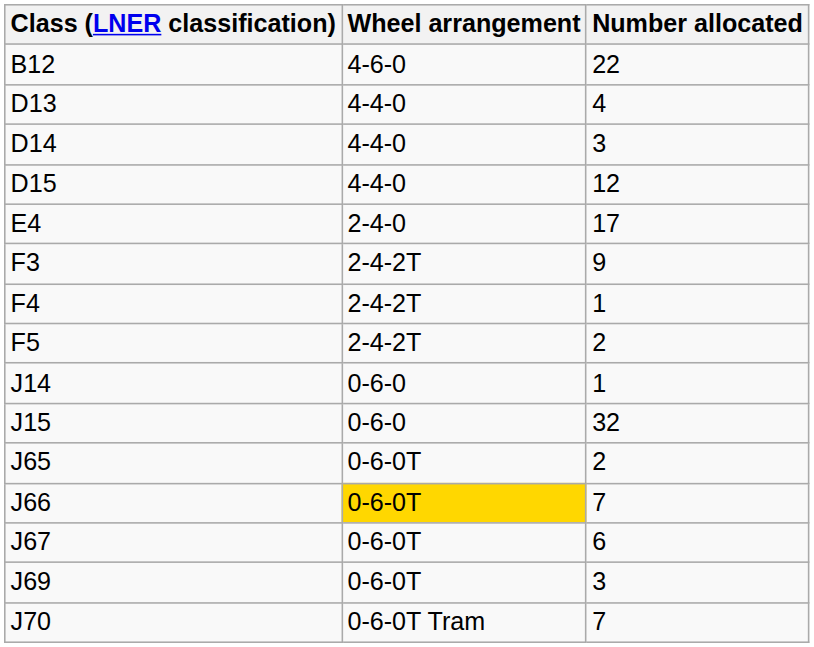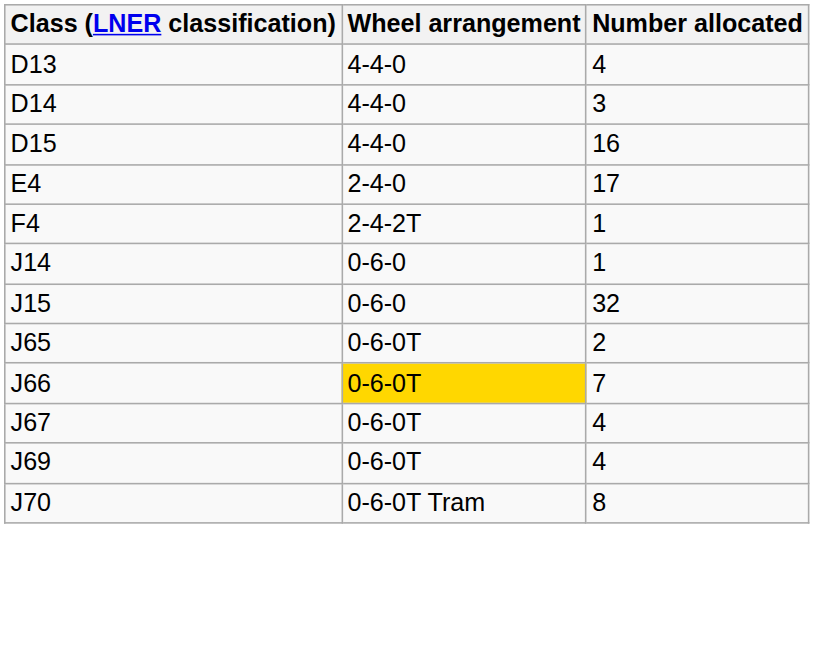 <table class="wikitable sortable">
 <tr>
 <th>Class (<a href='#'>LNER</a> classification)</th>
 <th>Wheel arrangement</th>
 <th>Number allocated</th>
-</tr>
-<tr>
-<td>B12</td>
-<td>4-6-0</td>
-<td>22</td>
 </tr>
 <tr>
 <td>D13</td>
 <td>4-4-0</td>
 <td>4</td>
 </tr>
 <tr>
 <td>D14</td>
 <td>4-4-0</td>
 <td>3</td>
 </tr>
 <tr>
 <td>D15</td>
 <td>4-4-0</td>
-<td>12</td>
+<td>16</td>
 </tr>
 <tr>
 <td>E4</td>
 <td>2-4-0</td>
 <td>17</td>
 </tr>
 <tr>
-<td>F3</td>
-<td>2-4-2T</td>
-<td>9</td>
-</tr>
-<tr>
 <td>F4</td>
 <td>2-4-2T</td>
 <td>1</td>
-</tr>
-<tr>
-<td>F5</td>
-<td>2-4-2T</td>
-<td>2</td>
 </tr>
 <tr>
 <td>J14</td>
 <td>0-6-0</td>
 <td>1</td>
 </tr>
 <tr>
 <td>J15</td>
 <td>0-6-0</td>
 <td>32</td>
 </tr>
 <tr>
 <td>J65</td>
 <td>0-6-0T</td>
 <td>2</td>
 </tr>
 <tr>
 <td>J66</td>
 <td style="background: gold;">0-6-0T</td>
 <td>7</td>
 </tr>
 <tr>
 <td>J67</td>
 <td>0-6-0T</td>
-<td>6</td>
+<td>4</td>
 </tr>
 <tr>
 <td>J69</td>
 <td>0-6-0T</td>
-<td>3</td>
+<td>4</td>
 </tr>
 <tr>
 <td>J70</td>
 <td>0-6-0T Tram</td>
-<td>7</td>
+<td>8</td>
 </tr>
 </table>
